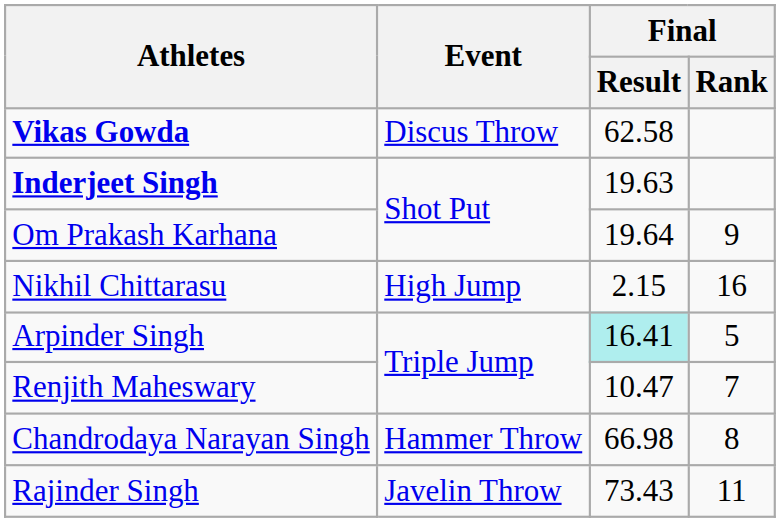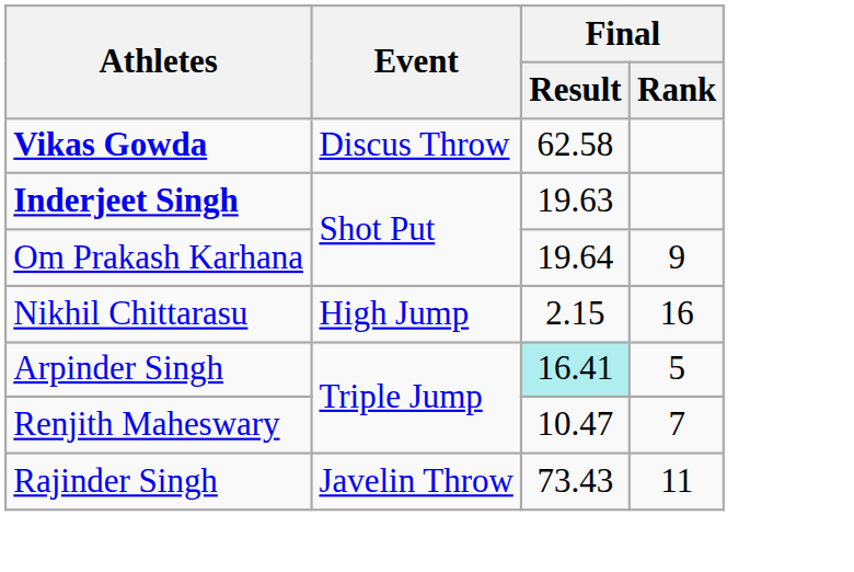 <table class="wikitable" style="text-align:center; font-size:90%">
 <tr>
 <th rowspan=2>Athletes</th>
 <th rowspan=2>Event</th>
 <th colspan=2>Final</th>
 </tr>
 <tr>
 <th>Result</th>
 <th>Rank</th>
 </tr>
 <tr>
 <td align=left><strong><a href='#'>Vikas Gowda</a></strong></td>
 <td align=left><a href='#'>Discus Throw</a></td>
 <td>62.58</td>
 <td></td>
 </tr>
 <tr>
 <td align=left><strong><a href='#'>Inderjeet Singh</a> </strong></td>
 <td align=left rowspan=2><a href='#'>Shot Put</a></td>
 <td>19.63</td>
 <td></td>
 </tr>
 <tr>
 <td align=left><a href='#'>Om Prakash Karhana</a></td>
 <td>19.64</td>
 <td>9</td>
 </tr>
 <tr>
 <td align=left><a href='#'>Nikhil Chittarasu</a></td>
 <td align=left><a href='#'>High Jump</a></td>
 <td>2.15</td>
 <td>16</td>
 </tr>
 <tr>
 <td align=left><a href='#'>Arpinder Singh</a></td>
 <td align=left rowspan=2><a href='#'>Triple Jump</a></td>
 <td style="background: paleturquoise;">16.41</td>
 <td>5</td>
 </tr>
 <tr>
 <td align=left><a href='#'>Renjith Maheswary</a></td>
 <td>10.47</td>
 <td>7</td>
 </tr>
 <tr>
-<td align=left><a href='#'>Chandrodaya Narayan Singh</a></td>
-<td align=left><a href='#'>Hammer Throw</a></td>
-<td>66.98</td>
-<td>8</td>
-</tr>
-<tr>
 <td align=left><a href='#'>Rajinder Singh</a></td>
 <td align=left><a href='#'>Javelin Throw</a></td>
 <td>73.43</td>
 <td>11</td>
 </tr>
 </table>
